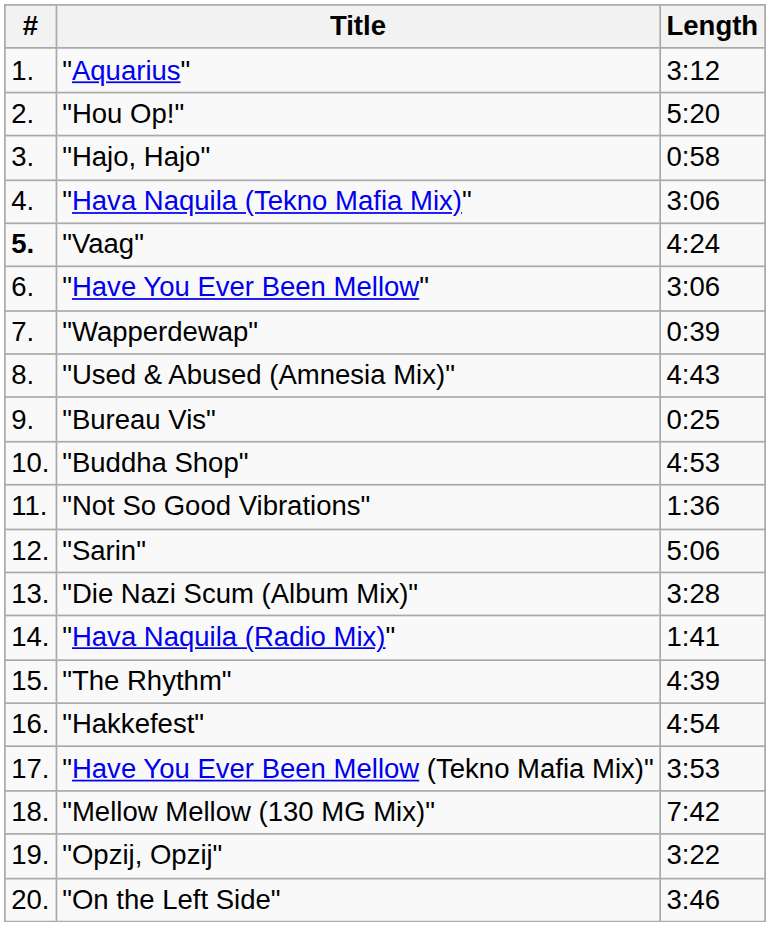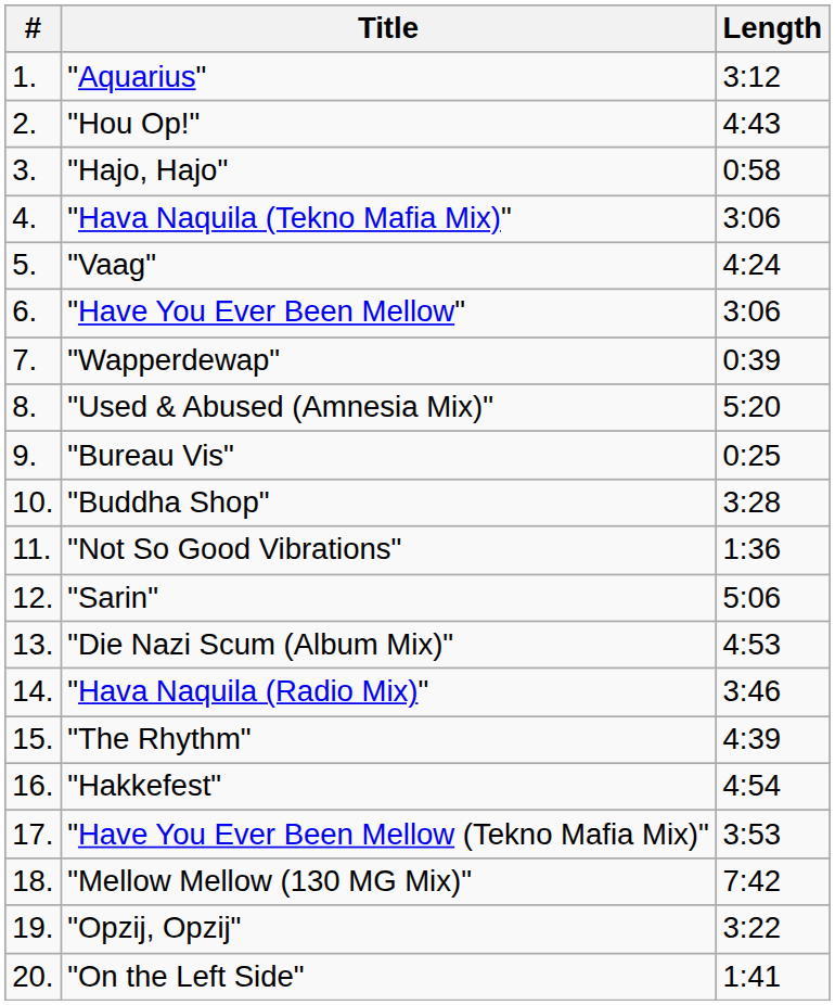 <table class="wikitable">
 <tr>
 <th>#</th>
 <th>Title</th>
 <th>Length</th>
 </tr>
 <tr>
 <td>1.</td>
 <td>"<a href='#'>Aquarius</a>"</td>
 <td>3:12</td>
 </tr>
 <tr>
 <td>2.</td>
 <td>"Hou Op!"</td>
-<td>5:20</td>
+<td>4:43</td>
 </tr>
 <tr>
 <td>3.</td>
 <td>"Hajo, Hajo"</td>
 <td>0:58</td>
 </tr>
 <tr>
 <td>4.</td>
 <td>"<a href='#'>Hava Naquila (Tekno Mafia Mix)</a>"</td>
 <td>3:06</td>
 </tr>
 <tr>
-<td><strong>5.</strong></td>
+<td>5.</td>
 <td>"Vaag"</td>
 <td>4:24</td>
 </tr>
 <tr>
 <td>6.</td>
 <td>"<a href='#'>Have You Ever Been Mellow</a>"</td>
 <td>3:06</td>
 </tr>
 <tr>
 <td>7.</td>
 <td>"Wapperdewap"</td>
 <td>0:39</td>
 </tr>
 <tr>
 <td>8.</td>
 <td>"Used & Abused (Amnesia Mix)"</td>
-<td>4:43</td>
+<td>5:20</td>
 </tr>
 <tr>
 <td>9.</td>
 <td>"Bureau Vis"</td>
 <td>0:25</td>
 </tr>
 <tr>
 <td>10.</td>
 <td>"Buddha Shop"</td>
-<td>4:53</td>
+<td>3:28</td>
 </tr>
 <tr>
 <td>11.</td>
 <td>"Not So Good Vibrations"</td>
 <td>1:36</td>
 </tr>
 <tr>
 <td>12.</td>
 <td>"Sarin"</td>
 <td>5:06</td>
 </tr>
 <tr>
 <td>13.</td>
 <td>"Die Nazi Scum (Album Mix)"</td>
-<td>3:28</td>
+<td>4:53</td>
 </tr>
 <tr>
 <td>14.</td>
 <td>"<a href='#'>Hava Naquila (Radio Mix)</a>"</td>
-<td>1:41</td>
+<td>3:46</td>
 </tr>
 <tr>
 <td>15.</td>
 <td>"The Rhythm"</td>
 <td>4:39</td>
 </tr>
 <tr>
 <td>16.</td>
 <td>"Hakkefest"</td>
 <td>4:54</td>
 </tr>
 <tr>
 <td>17.</td>
 <td>"<a href='#'>Have You Ever Been Mellow</a> (Tekno Mafia Mix)"</td>
 <td>3:53</td>
 </tr>
 <tr>
 <td>18.</td>
 <td>"Mellow Mellow (130 MG Mix)"</td>
 <td>7:42</td>
 </tr>
 <tr>
 <td>19.</td>
 <td>"Opzij, Opzij"</td>
 <td>3:22</td>
 </tr>
 <tr>
 <td>20.</td>
 <td>"On the Left Side"</td>
-<td>3:46</td>
+<td>1:41</td>
 </tr>
 </table>
